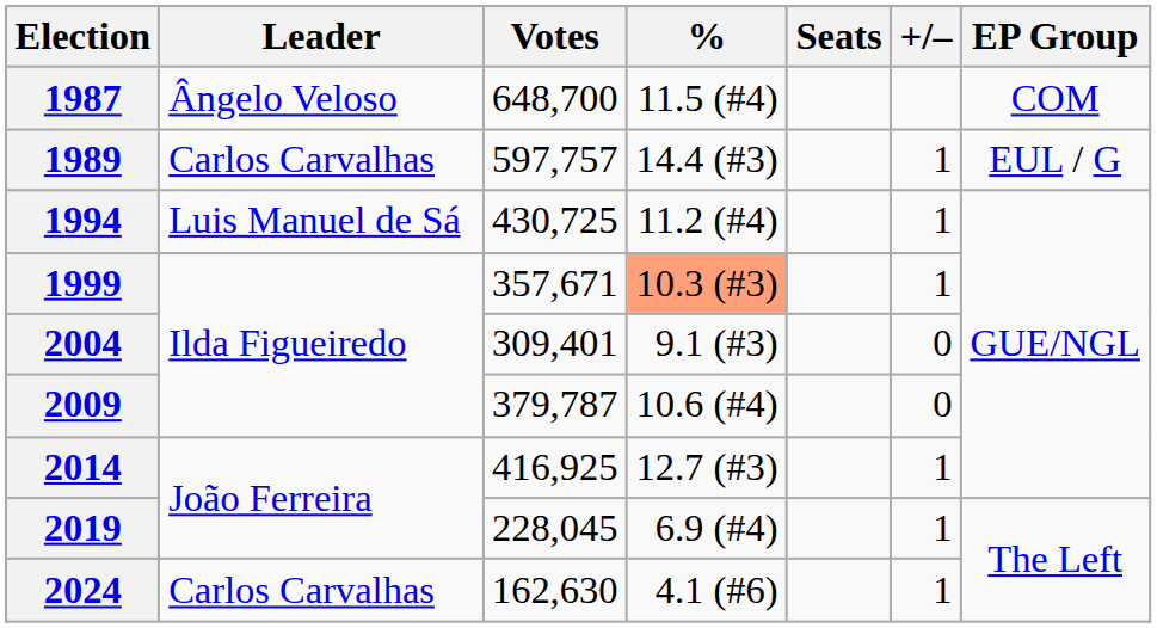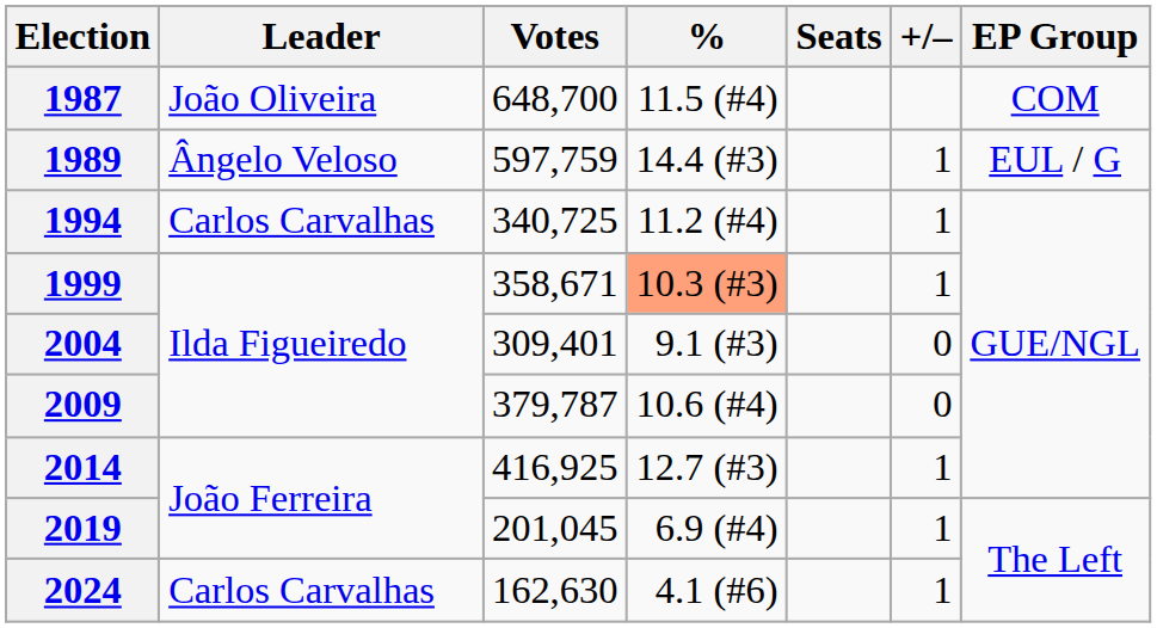 <table class="wikitable" style="text-align:right;">
 <tr>
 <th>Election</th>
 <th width="126px">Leader</th>
 <th>Votes</th>
 <th>%</th>
 <th>Seats</th>
 <th>+/–</th>
 <th>EP Group</th>
 </tr>
 <tr>
 <th><a href='#'>1987</a></th>
-<td align=left><a href='#'>Ângelo Veloso</a></td>
+<td align=left><a href='#'>João Oliveira</a></td>
 <td>648,700</td>
 <td>11.5 (#4)</td>
 <td></td>
 <td></td>
 <td align=center><a href='#'>COM</a></td>
 </tr>
 <tr>
 <th><a href='#'>1989</a></th>
-<td align=left><a href='#'>Carlos Carvalhas</a></td>
-<td>597,757</td>
+<td align=left><a href='#'>Ângelo Veloso</a></td>
+<td>597,759</td>
 <td>14.4 (#3)</td>
 <td></td>
 <td>1</td>
 <td align=center><a href='#'>EUL</a> / <a href='#'>G</a></td>
 </tr>
 <tr>
 <th><a href='#'>1994</a></th>
-<td align=left><a href='#'>Luis Manuel de Sá</a></td>
-<td>430,725</td>
+<td align=left><a href='#'>Carlos Carvalhas</a></td>
+<td>340,725</td>
 <td>11.2 (#4)</td>
 <td></td>
 <td>1</td>
 <td rowspan=5 align=center><a href='#'>GUE/NGL</a></td>
 </tr>
 <tr>
 <th><a href='#'>1999</a></th>
 <td rowspan=3 align=left><a href='#'>Ilda Figueiredo</a></td>
-<td>357,671</td>
+<td>358,671</td>
 <td style="background: lightsalmon;">10.3 (#3)</td>
 <td></td>
 <td>1</td>
 </tr>
 <tr>
 <th><a href='#'>2004</a></th>
 <td>309,401</td>
 <td>9.1 (#3)</td>
 <td></td>
 <td>0</td>
 </tr>
 <tr>
 <th><a href='#'>2009</a></th>
 <td>379,787</td>
 <td>10.6 (#4)</td>
 <td></td>
 <td>0</td>
 </tr>
 <tr>
 <th><a href='#'>2014</a></th>
 <td rowspan=2 align=left><a href='#'>João Ferreira</a></td>
 <td>416,925</td>
 <td>12.7 (#3)</td>
 <td></td>
 <td>1</td>
 </tr>
 <tr>
 <th><a href='#'>2019</a></th>
-<td>228,045</td>
+<td>201,045</td>
 <td>6.9 (#4)</td>
 <td></td>
 <td>1</td>
 <td rowspan=2 align=center><a href='#'>The Left</a></td>
 </tr>
 <tr>
 <th><a href='#'>2024</a></th>
 <td align=left><a href='#'>Carlos Carvalhas</a></td>
 <td>162,630</td>
 <td>4.1 (#6)</td>
 <td></td>
 <td>1</td>
 </tr>
 </table>
